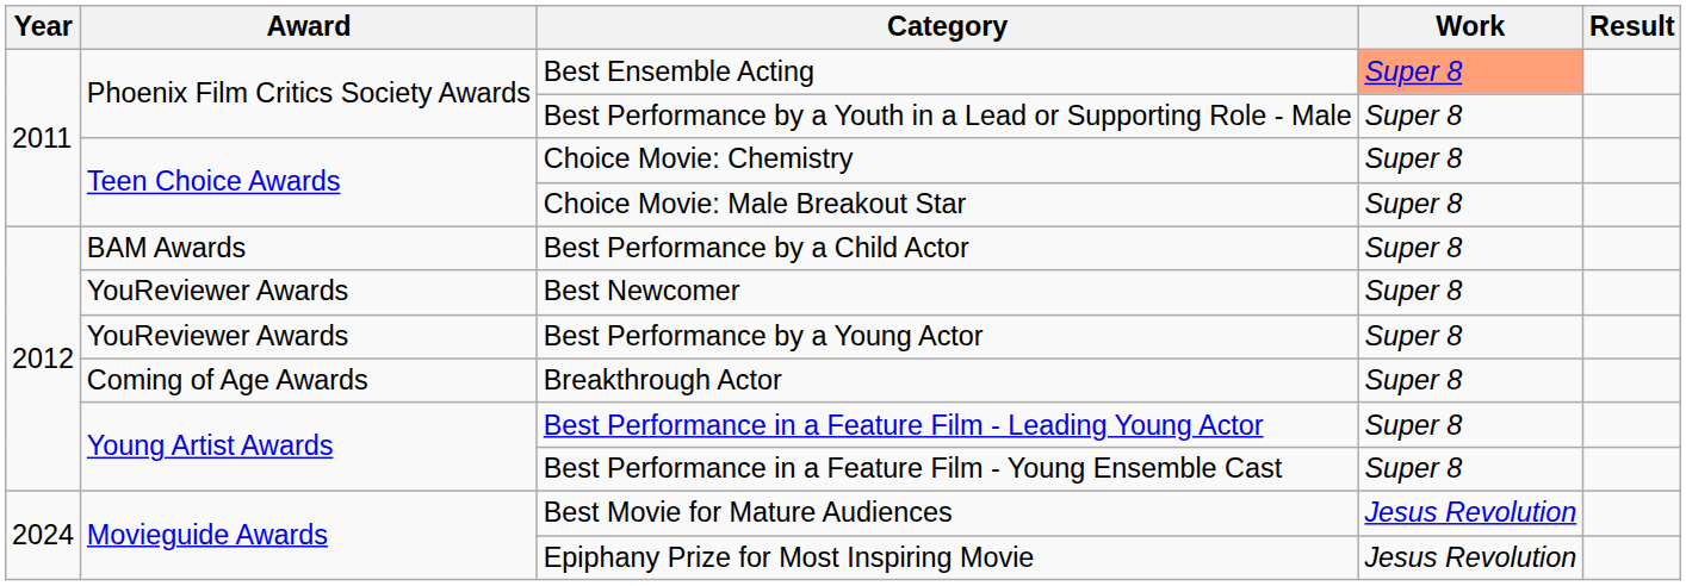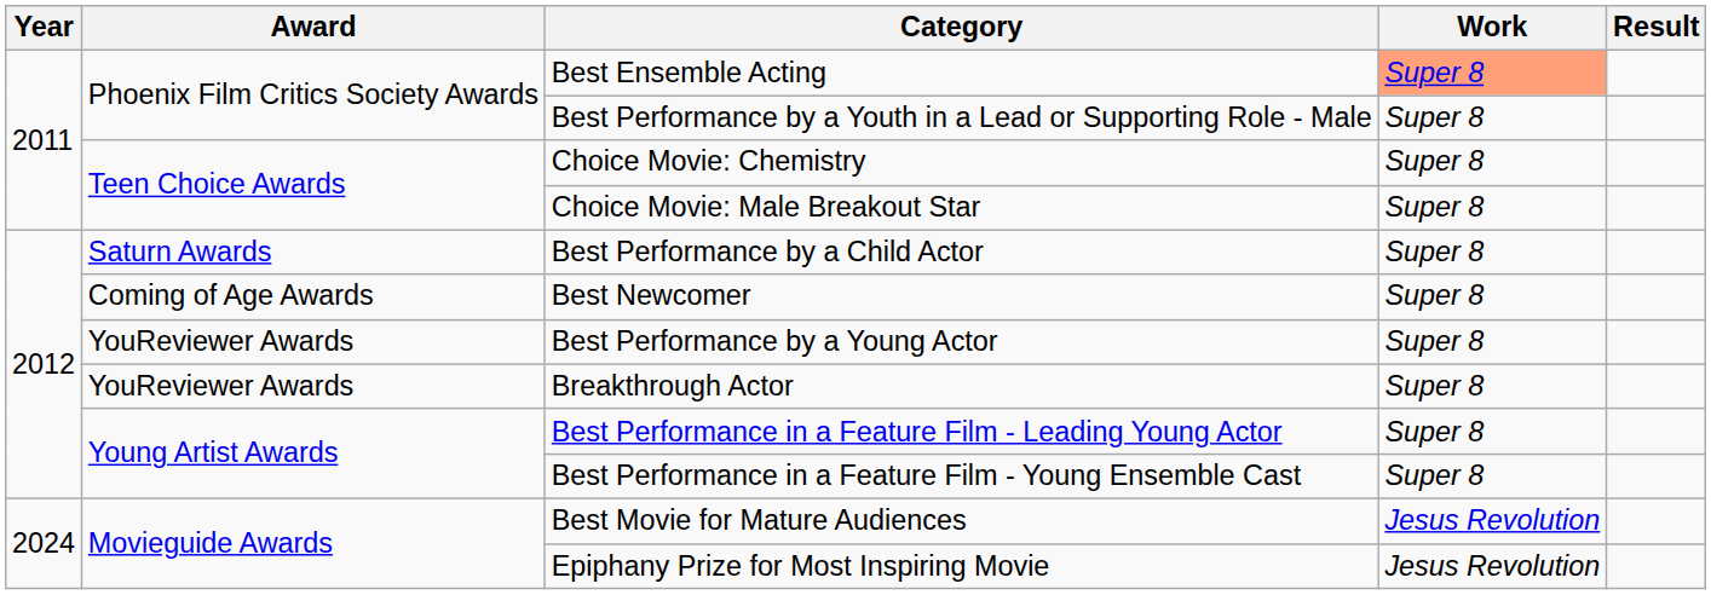 <table class=wikitable>
 <tr>
 <th>Year</th>
 <th>Award</th>
 <th>Category</th>
 <th>Work</th>
 <th>Result</th>
 </tr>
 <tr>
 <td rowspan="4">2011</td>
 <td rowspan="2">Phoenix Film Critics Society Awards</td>
 <td>Best Ensemble Acting</td>
 <td style="background: lightsalmon;"><em><a href='#'>Super 8</a></em></td>
 <td></td>
 </tr>
 <tr>
 <td>Best Performance by a Youth in a Lead or Supporting Role - Male</td>
 <td><em>Super 8</em></td>
 <td></td>
 </tr>
 <tr>
 <td rowspan="2"><a href='#'>Teen Choice Awards</a></td>
 <td>Choice Movie: Chemistry</td>
 <td><em>Super 8</em></td>
 <td></td>
 </tr>
 <tr>
 <td>Choice Movie: Male Breakout Star</td>
 <td><em>Super 8</em></td>
 <td></td>
 </tr>
 <tr>
 <td rowspan=6>2012</td>
-<td>BAM Awards</td>
+<td><a href='#'>Saturn Awards</a></td>
 <td>Best Performance by a Child Actor</td>
 <td><em>Super 8</em></td>
 <td></td>
 </tr>
 <tr>
-<td>YouReviewer Awards</td>
+<td>Coming of Age Awards</td>
 <td>Best Newcomer</td>
 <td><em>Super 8</em></td>
 <td></td>
 </tr>
 <tr>
 <td>YouReviewer Awards</td>
 <td>Best Performance by a Young Actor</td>
 <td><em>Super 8</em></td>
 <td></td>
 </tr>
 <tr>
-<td>Coming of Age Awards</td>
+<td>YouReviewer Awards</td>
 <td>Breakthrough Actor</td>
 <td><em>Super 8</em></td>
 <td></td>
 </tr>
 <tr>
 <td rowspan="2"><a href='#'>Young Artist Awards</a></td>
 <td><a href='#'>Best Performance in a Feature Film - Leading Young Actor</a></td>
 <td><em>Super 8</em></td>
 <td></td>
 </tr>
 <tr>
 <td>Best Performance in a Feature Film - Young Ensemble Cast</td>
 <td><em>Super 8</em></td>
 <td></td>
 </tr>
 <tr>
 <td rowspan="2">2024</td>
 <td rowspan="2"><a href='#'>Movieguide Awards</a></td>
 <td>Best Movie for Mature Audiences</td>
 <td><em><a href='#'>Jesus Revolution</a></em></td>
 <td></td>
 </tr>
 <tr>
 <td>Epiphany Prize for Most Inspiring Movie</td>
 <td><em>Jesus Revolution</em></td>
 <td></td>
 </tr>
 </table>
